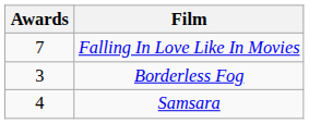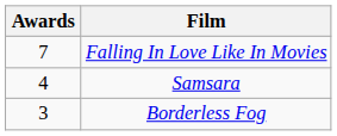 <table class="wikitable plainrowheaders" style="text-align: center; float:left; margin-right:1em;">
 <tr>
 <th scope="col" style="width:55px;">Awards</th>
 <th scope="col" style="text-align:center;">Film</th>
 </tr>
 <tr>
 <td>7</td>
 <td><em><a href='#'>Falling In Love Like In Movies</a></em></td>
 </tr>
 <tr>
+<td>4</td>
+<td><em><a href='#'>Samsara</a></em></td>
+</tr>
+<tr>
 <td>3</td>
 <td><em><a href='#'>Borderless Fog</a></em></td>
 </tr>
-<tr>
-<td>4</td>
-<td><em><a href='#'>Samsara</a></em></td>
-</tr>
 </table>
